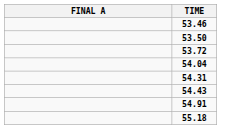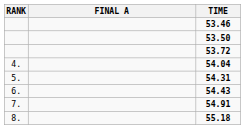 <table class="wikitable">
 <tr>
+<th>RANK</th>
 <th style="width: 20em">FINAL A</th>
 <th style="width: 5em">TIME</th>
 </tr>
 <tr>
+<td align="center"></td>
 <td></td>
 <td align="center"><strong>53.46</strong></td>
 </tr>
 <tr>
+<td align="center"></td>
 <td></td>
 <td align="center"><strong>53.50</strong></td>
 </tr>
 <tr>
+<td align="center"></td>
 <td></td>
 <td align="center"><strong>53.72</strong></td>
 </tr>
 <tr>
+<td align="center">4.</td>
 <td></td>
 <td align="center"><strong>54.04</strong></td>
 </tr>
 <tr>
+<td align="center">5.</td>
 <td></td>
 <td align="center"><strong>54.31</strong></td>
 </tr>
 <tr>
+<td align="center">6.</td>
 <td></td>
 <td align="center"><strong>54.43</strong></td>
 </tr>
 <tr>
+<td align="center">7.</td>
 <td></td>
 <td align="center"><strong>54.91</strong></td>
 </tr>
 <tr>
+<td align="center">8.</td>
 <td></td>
 <td align="center"><strong>55.18</strong></td>
 </tr>
 </table>
